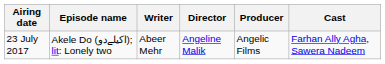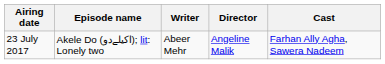 <table class="wikitable plainrowheaders">
 <tr>
 <th>Airing date</th>
 <th>Episode name</th>
 <th>Writer</th>
 <th>Director</th>
-<th>Producer</th>
 <th>Cast</th>
 </tr>
 <tr>
 <td>23 July 2017</td>
 <td>Akele Do (اکیلےدو); <a href='#'>lit</a>: Lonely two</td>
 <td>Abeer Mehr</td>
 <td><a href='#'>Angeline Malik</a></td>
-<td>Angelic Films</td>
 <td><a href='#'>Farhan Ally Agha</a>, <a href='#'>Sawera Nadeem</a></td>
 </tr>
 </table>
